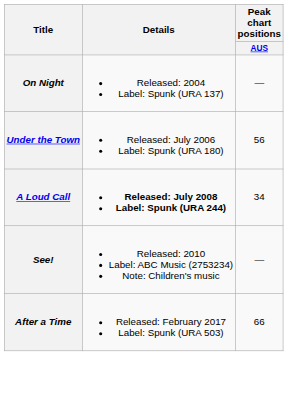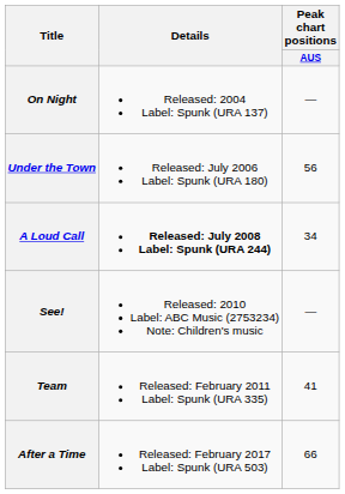 <table class="wikitable plainrowheaders" style="text-align:center;">
 <tr>
 <th scope="col" rowspan="2">Title</th>
 <th scope="col" rowspan="2">Details</th>
 <th scope="col" colspan="1">Peak chart positions</th>
 </tr>
 <tr>
 <th scope="col" style="width:3em; font-size:85%"><a href='#'>AUS</a><br></th>
 </tr>
 <tr>
 <th scope="row"><em>On Night</em></th>
 <td><br><ul><li>Released: 2004</li><li>Label: Spunk (URA 137)</li></ul></td>
 <td>—</td>
 </tr>
 <tr>
 <th scope="row"><em><a href='#'>Under the Town</a></em></th>
 <td><br><ul><li>Released: July 2006</li><li>Label: Spunk (URA 180)</li></ul></td>
 <td>56</td>
 </tr>
 <tr>
 <th scope="row"><em><a href='#'>A Loud Call</a></em></th>
 <td><strong><br><ul><li>Released: July 2008</li><li>Label: Spunk (URA 244)</li></ul></strong></td>
 <td>34</td>
 </tr>
 <tr>
 <th scope="row"><em>See!</em></th>
 <td><br><ul><li>Released: 2010</li><li>Label: ABC Music (2753234)</li><li>Note: Children's music</li></ul></td>
 <td>—</td>
 </tr>
 <tr>
+<th scope="row"><em>Team</em></th>
+<td><br><ul><li>Released: February 2011</li><li>Label: Spunk (URA 335)</li></ul></td>
+<td>41</td>
+</tr>
+<tr>
 <th scope="row"><em>After a Time</em></th>
 <td><br><ul><li>Released: February 2017</li><li>Label: Spunk (URA 503)</li></ul></td>
 <td>66</td>
 </tr>
 </table>
